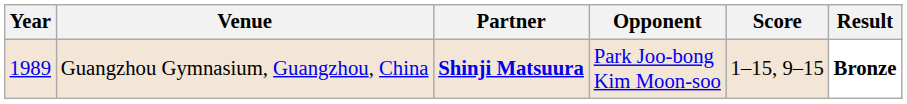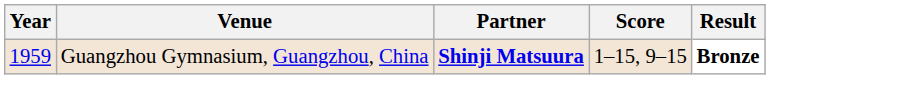 <table class="sortable wikitable" style="font-size: 90%;">
 <tr>
 <th>Year</th>
 <th>Venue</th>
 <th>Partner</th>
-<th>Opponent</th>
 <th>Score</th>
 <th>Result</th>
 </tr>
 <tr style="background:#F3E6D7">
-<td align="center"><a href='#'>1989</a></td>
+<td align="center"><a href='#'>1959</a></td>
 <td align="left">Guangzhou Gymnasium, <a href='#'>Guangzhou</a>, <a href='#'>China</a></td>
 <td align="left"><strong> <a href='#'>Shinji Matsuura</a></strong></td>
-<td align="left"> <a href='#'>Park Joo-bong</a> <br>  <a href='#'>Kim Moon-soo</a></td>
 <td align="left">1–15, 9–15</td>
 <td style="text-align:left; background:white"> <strong>Bronze</strong></td>
 </tr>
 </table>
